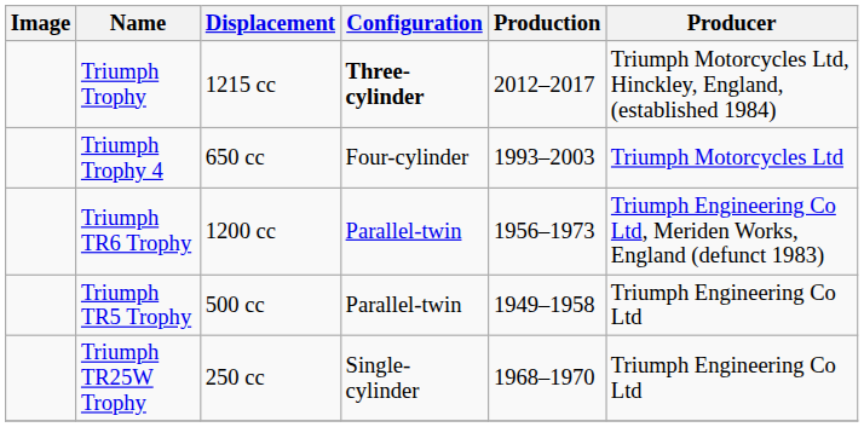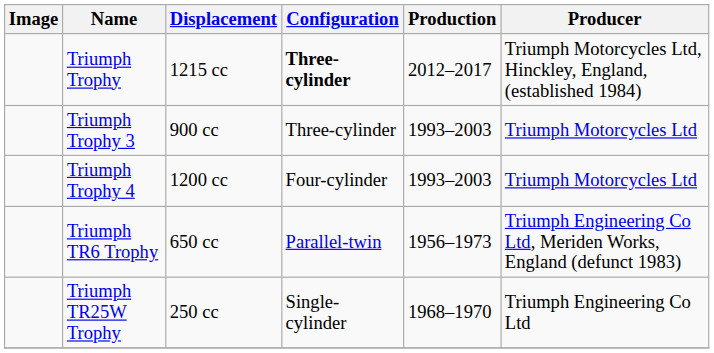 <table class="wikitable sortable">
 <tr>
 <th>Image</th>
 <th>Name</th>
 <th><a href='#'>Displacement</a></th>
 <th><a href='#'>Configuration</a></th>
 <th>Production</th>
 <th>Producer</th>
 </tr>
 <tr>
 <td></td>
 <td><a href='#'>Triumph Trophy</a></td>
 <td>1215 cc</td>
 <td><strong>Three-cylinder</strong></td>
 <td>2012–2017</td>
 <td>Triumph Motorcycles Ltd, Hinckley, England, (established 1984)</td>
 </tr>
 <tr>
 <td></td>
+<td><a href='#'>Triumph Trophy 3</a></td>
+<td>900 cc</td>
+<td>Three-cylinder</td>
+<td>1993–2003</td>
+<td><a href='#'>Triumph Motorcycles Ltd</a></td>
+</tr>
+<tr>
+<td></td>
 <td><a href='#'>Triumph Trophy 4</a></td>
-<td>650 cc</td>
+<td>1200 cc</td>
 <td>Four-cylinder</td>
 <td>1993–2003</td>
 <td><a href='#'>Triumph Motorcycles Ltd</a></td>
 </tr>
 <tr>
 <td></td>
 <td><a href='#'>Triumph TR6 Trophy</a></td>
-<td>1200 cc</td>
+<td>650 cc</td>
 <td><a href='#'>Parallel-twin</a></td>
 <td>1956–1973</td>
 <td><a href='#'>Triumph Engineering Co Ltd</a>, Meriden Works, England (defunct 1983)</td>
-</tr>
-<tr>
-<td></td>
-<td><a href='#'>Triumph TR5 Trophy</a></td>
-<td>500 cc</td>
-<td>Parallel-twin</td>
-<td>1949–1958</td>
-<td>Triumph Engineering Co Ltd</td>
 </tr>
 <tr>
 <td></td>
 <td><a href='#'>Triumph TR25W Trophy</a></td>
 <td>250 cc</td>
 <td>Single-cylinder</td>
 <td>1968–1970</td>
 <td>Triumph Engineering Co Ltd</td>
 </tr>
 <tr>
 </tr>
 </table>
